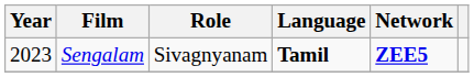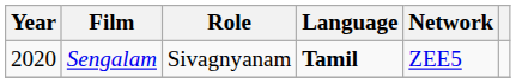 <table class="wikitable">
 <tr>
 <th>Year</th>
 <th>Film</th>
 <th>Role</th>
 <th>Language</th>
 <th>Network</th>
 <th scope="col" class="unsortable"></th>
 </tr>
 <tr>
-<td>2023</td>
+<td>2020</td>
 <td><em><a href='#'>Sengalam</a></em></td>
 <td>Sivagnyanam</td>
 <td><strong>Tamil</strong></td>
-<td><strong><a href='#'>ZEE5</a></strong></td>
+<td><a href='#'>ZEE5</a></td>
 <td></td>
 </tr>
 <tr>
 </tr>
 </table>
